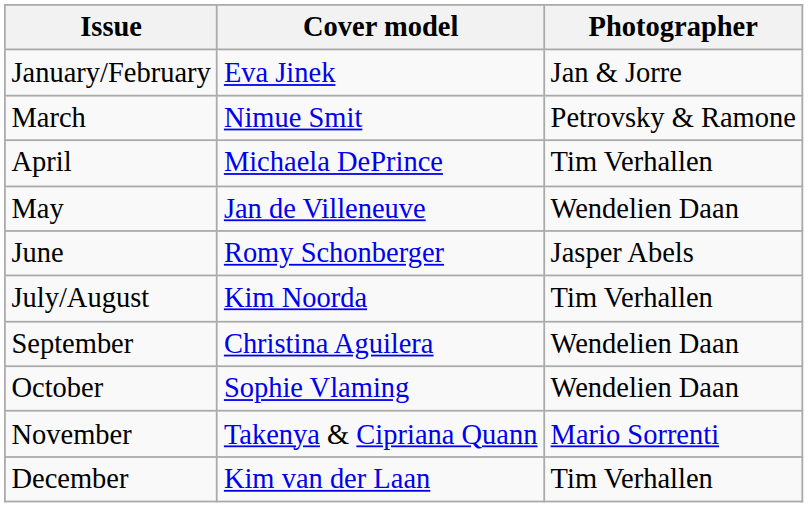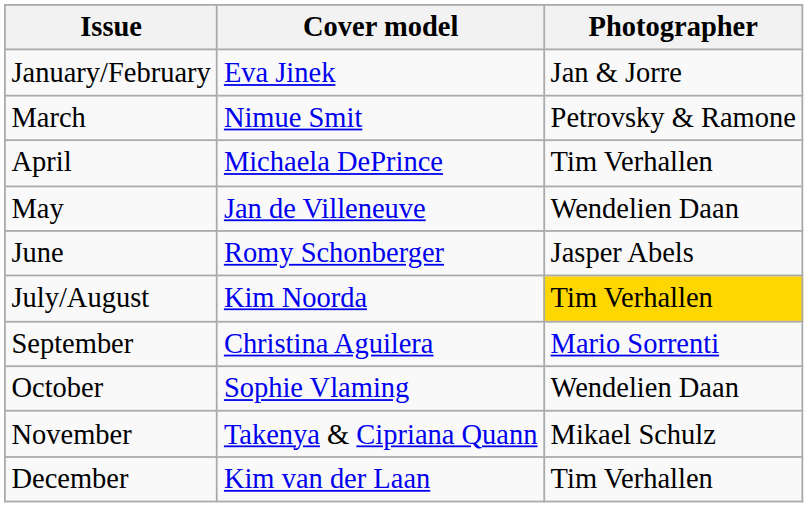 <table class="sortable wikitable">
 <tr>
 <th>Issue</th>
 <th>Cover model</th>
 <th>Photographer</th>
 </tr>
 <tr>
 <td>January/February</td>
 <td><a href='#'>Eva Jinek</a></td>
 <td>Jan & Jorre</td>
 </tr>
 <tr>
 <td>March</td>
 <td><a href='#'>Nimue Smit</a></td>
 <td>Petrovsky & Ramone</td>
 </tr>
 <tr>
 <td>April</td>
 <td><a href='#'>Michaela DePrince</a></td>
 <td>Tim Verhallen</td>
 </tr>
 <tr>
 <td>May</td>
 <td><a href='#'>Jan de Villeneuve</a></td>
 <td>Wendelien Daan</td>
 </tr>
 <tr>
 <td>June</td>
 <td><a href='#'>Romy Schonberger</a></td>
 <td>Jasper Abels</td>
 </tr>
 <tr>
 <td>July/August</td>
 <td><a href='#'>Kim Noorda</a></td>
-<td>Tim Verhallen</td>
+<td style="background: gold;">Tim Verhallen</td>
 </tr>
 <tr>
 <td>September</td>
 <td><a href='#'>Christina Aguilera</a></td>
-<td>Wendelien Daan</td>
+<td><a href='#'>Mario Sorrenti</a></td>
 </tr>
 <tr>
 <td>October</td>
 <td><a href='#'>Sophie Vlaming</a></td>
 <td>Wendelien Daan</td>
 </tr>
 <tr>
 <td>November</td>
 <td><a href='#'>Takenya</a> &  <a href='#'>Cipriana Quann</a></td>
-<td><a href='#'>Mario Sorrenti</a></td>
+<td>Mikael Schulz</td>
 </tr>
 <tr>
 <td>December</td>
 <td><a href='#'>Kim van der Laan</a></td>
 <td>Tim Verhallen</td>
 </tr>
 </table>
